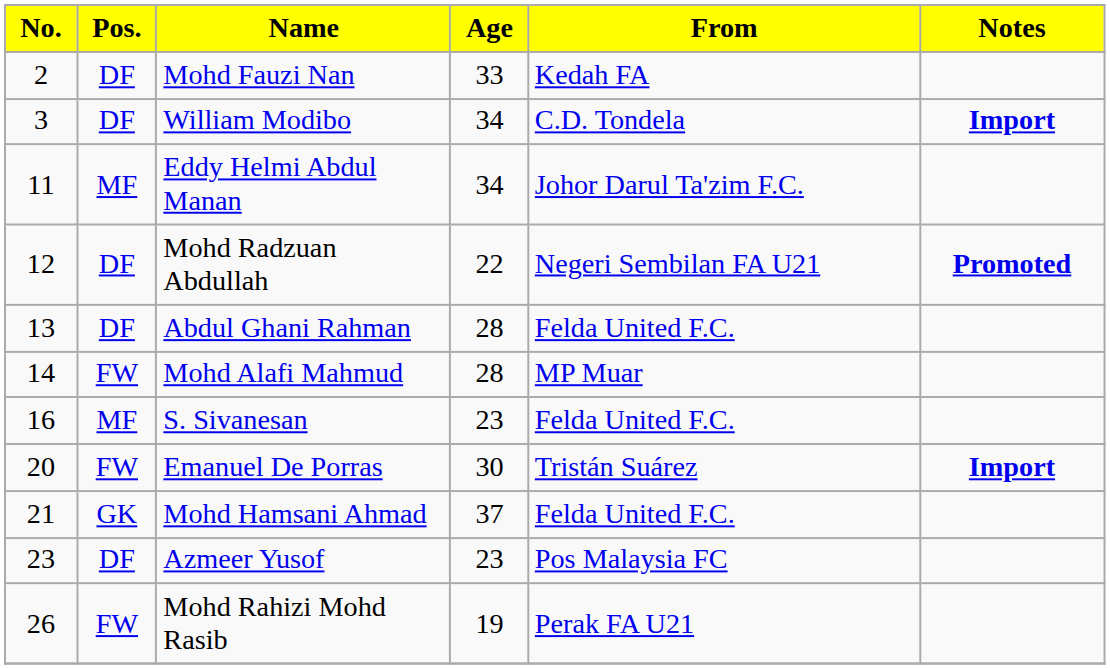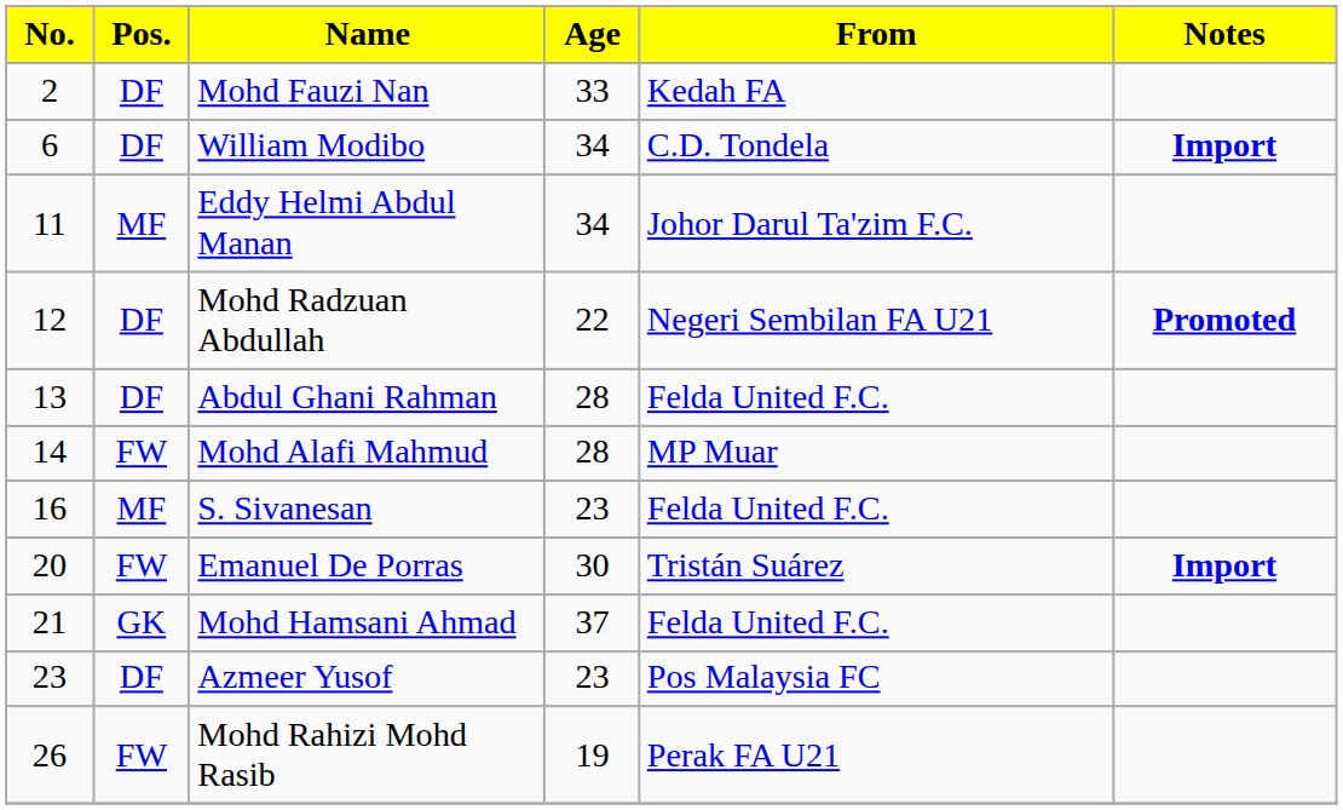 <table class="wikitable sortable" style="text-align:center; font-size:90%; width:90%;">
 <tr>
 <th style="background:Yellow; color:Black; width:2%">No.</th>
 <th style="background:Yellow; color:Black; width:2%">Pos.</th>
 <th style="background:Yellow; color:Black; width:15%">Name</th>
 <th style="background:Yellow; color:Black; width:2%">Age</th>
 <th style="background:Yellow; color:Black; width:20%">From</th>
 <th style="background:Yellow; color:Black; width:6%">Notes</th>
 </tr>
 <tr>
 <td>2</td>
 <td><a href='#'>DF</a></td>
 <td align=left> <a href='#'>Mohd Fauzi Nan</a></td>
 <td>33</td>
 <td align=left> <a href='#'>Kedah FA</a></td>
 <td></td>
 </tr>
 <tr>
-<td>3</td>
+<td>6</td>
 <td><a href='#'>DF</a></td>
 <td align=left> <a href='#'>William Modibo</a></td>
 <td>34</td>
 <td align=left> <a href='#'>C.D. Tondela</a></td>
 <td><strong><a href='#'>Import</a></strong></td>
 </tr>
 <tr>
 <td>11</td>
 <td><a href='#'>MF</a></td>
 <td align=left> <a href='#'>Eddy Helmi Abdul Manan</a></td>
 <td>34</td>
 <td align=left> <a href='#'>Johor Darul Ta'zim F.C.</a></td>
 <td></td>
 </tr>
 <tr>
 <td>12</td>
 <td><a href='#'>DF</a></td>
 <td align=left> Mohd Radzuan Abdullah</td>
 <td>22</td>
 <td align=left> <a href='#'>Negeri Sembilan FA U21</a></td>
 <td><strong><a href='#'>Promoted</a></strong></td>
 </tr>
 <tr>
 <td>13</td>
 <td><a href='#'>DF</a></td>
 <td align=left> <a href='#'>Abdul Ghani Rahman</a></td>
 <td>28</td>
 <td align=left> <a href='#'>Felda United F.C.</a></td>
 <td></td>
 </tr>
 <tr>
 <td>14</td>
 <td><a href='#'>FW</a></td>
 <td align=left> <a href='#'>Mohd Alafi Mahmud</a></td>
 <td>28</td>
 <td align=left> <a href='#'>MP Muar</a></td>
 <td></td>
 </tr>
 <tr>
 <td>16</td>
 <td><a href='#'>MF</a></td>
 <td align=left> <a href='#'>S. Sivanesan</a></td>
 <td>23</td>
 <td align=left> <a href='#'>Felda United F.C.</a></td>
 <td></td>
 </tr>
 <tr>
 <td>20</td>
 <td><a href='#'>FW</a></td>
 <td align=left> <a href='#'>Emanuel De Porras</a></td>
 <td>30</td>
 <td align=left> <a href='#'>Tristán Suárez</a></td>
 <td><strong><a href='#'>Import</a></strong></td>
 </tr>
 <tr>
 <td>21</td>
 <td><a href='#'>GK</a></td>
 <td align=left> <a href='#'>Mohd Hamsani Ahmad</a></td>
 <td>37</td>
 <td align=left> <a href='#'>Felda United F.C.</a></td>
 <td></td>
 </tr>
 <tr>
 <td>23</td>
 <td><a href='#'>DF</a></td>
 <td align=left> <a href='#'>Azmeer Yusof</a></td>
 <td>23</td>
 <td align=left> <a href='#'>Pos Malaysia FC</a></td>
 <td></td>
 </tr>
 <tr>
 <td>26</td>
 <td><a href='#'>FW</a></td>
 <td align=left> Mohd Rahizi Mohd Rasib</td>
 <td>19</td>
 <td align=left> <a href='#'>Perak FA U21</a></td>
 <td></td>
 </tr>
 <tr>
 </tr>
 </table>
